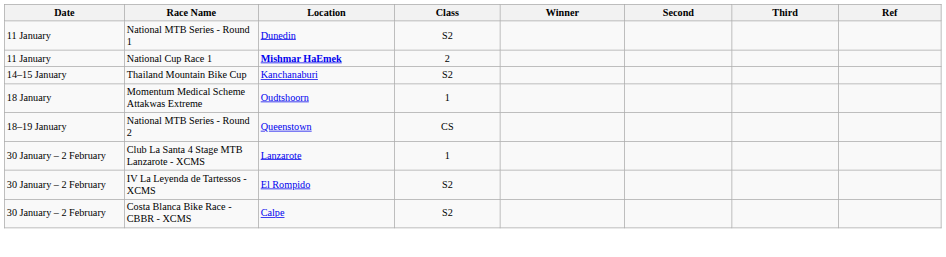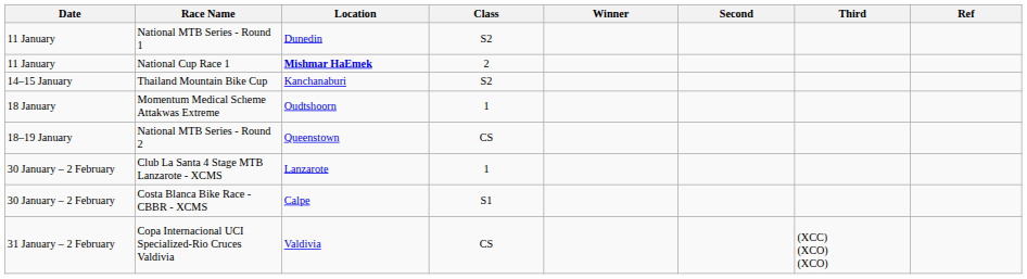 <table class="wikitable sortable" style="font-size:85%;">
 <tr>
 <th style="width:190px;">Date</th>
 <th style="width:210px;">Race Name</th>
 <th style="width:210px;">Location</th>
 <th style="width:170px;">Class</th>
 <th width=200px>Winner</th>
 <th style="width:170px;">Second</th>
 <th style="width:170px;">Third</th>
 <th style="width:170px;">Ref</th>
 </tr>
 <tr>
 <td>11 January</td>
 <td>National MTB Series - Round 1</td>
 <td> <a href='#'>Dunedin</a></td>
 <td align=center>S2</td>
 <td></td>
 <td></td>
 <td><br></td>
 <td align=center></td>
 </tr>
 <tr>
 <td>11 January</td>
 <td>National Cup Race 1</td>
 <td><strong> <a href='#'>Mishmar HaEmek</a></strong></td>
 <td align=center>2</td>
 <td></td>
 <td></td>
 <td><br></td>
 <td align=center></td>
 </tr>
 <tr>
 <td>14–15 January</td>
 <td>Thailand Mountain Bike Cup</td>
 <td> <a href='#'>Kanchanaburi</a></td>
 <td align=center>S2</td>
 <td></td>
 <td></td>
 <td><br></td>
 <td align=center></td>
 </tr>
 <tr>
 <td>18 January</td>
 <td>Momentum Medical Scheme Attakwas Extreme</td>
 <td> <a href='#'>Oudtshoorn</a></td>
 <td align=center>1</td>
 <td></td>
 <td></td>
 <td><br></td>
 <td align=center></td>
 </tr>
 <tr>
 <td>18–19 January</td>
 <td>National MTB Series - Round 2</td>
 <td> <a href='#'>Queenstown</a></td>
 <td align=center>CS</td>
 <td></td>
 <td></td>
 <td><br></td>
 <td align=center></td>
 </tr>
 <tr>
 <td>30 January – 2 February</td>
 <td>Club La Santa 4 Stage MTB Lanzarote - XCMS</td>
 <td> <a href='#'>Lanzarote</a></td>
 <td align=center>1</td>
 <td></td>
 <td></td>
 <td><br></td>
 <td align=center></td>
 </tr>
 <tr>
 <td>30 January – 2 February</td>
-<td>IV La Leyenda de Tartessos - XCMS</td>
-<td> <a href='#'>El Rompido</a></td>
-<td align=center>S2</td>
+<td>Costa Blanca Bike Race - CBBR - XCMS</td>
+<td> <a href='#'>Calpe</a></td>
+<td align=center>S1</td>
 <td></td>
 <td></td>
 <td><br></td>
 <td align=center></td>
 </tr>
 <tr>
-<td>30 January – 2 February</td>
-<td>Costa Blanca Bike Race - CBBR - XCMS</td>
-<td> <a href='#'>Calpe</a></td>
-<td align=center>S2</td>
+<td>31 January – 2 February</td>
+<td>Copa Internacional UCI Specialized-Rio Cruces Valdivia</td>
+<td> <a href='#'>Valdivia</a></td>
+<td align=center>CS</td>
 <td></td>
 <td></td>
-<td><br></td>
+<td><br> (XCC)<br> (XCO)<br> (XCO)</td>
 <td align=center></td>
 </tr>
 </table>
